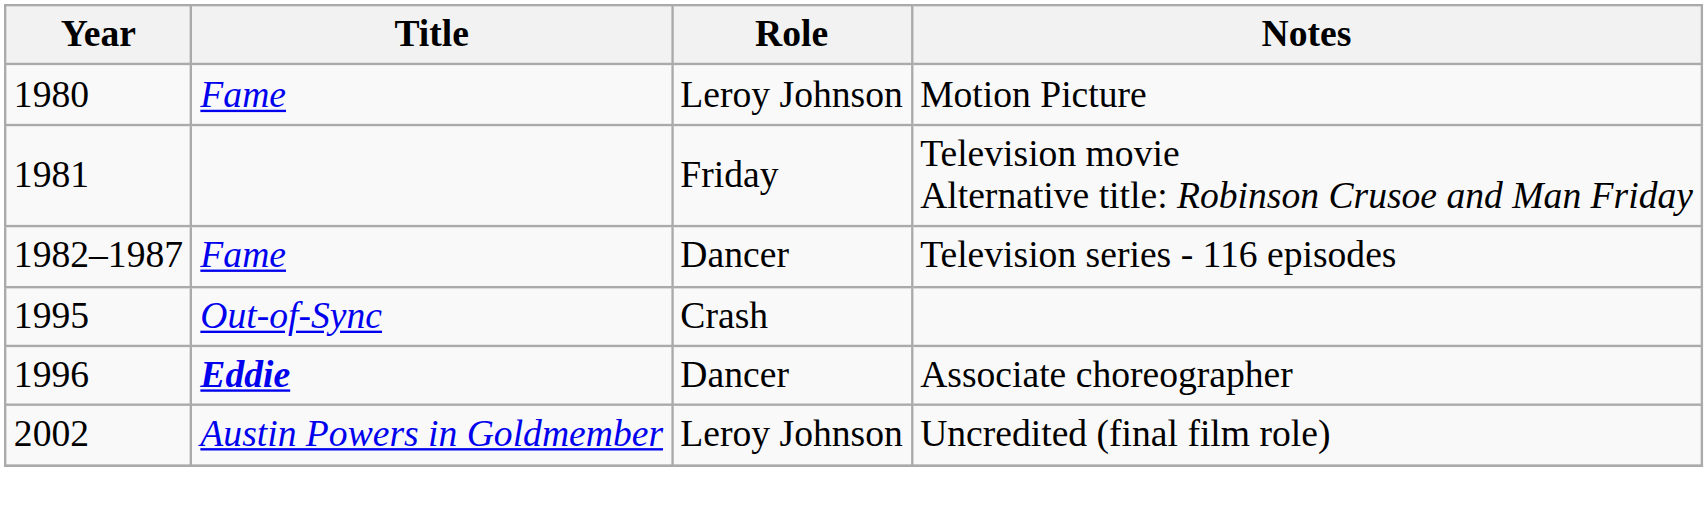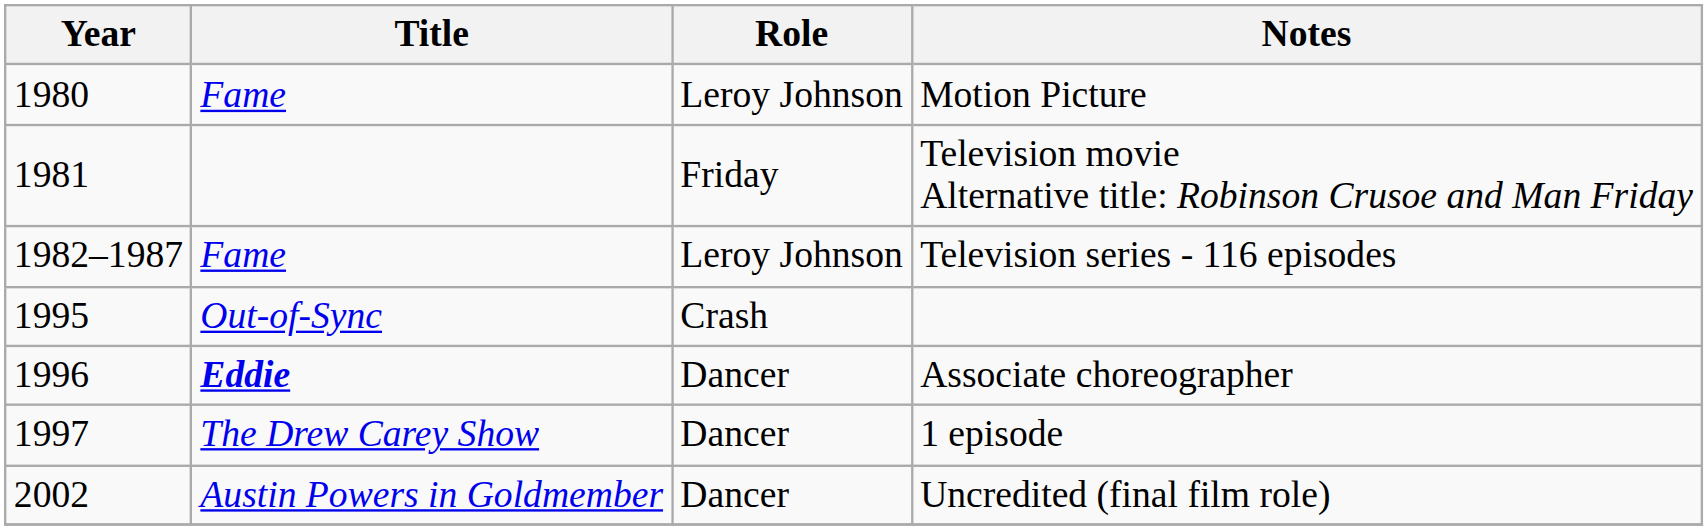 <table class="wikitable sortable">
 <tr>
 <th>Year</th>
 <th>Title</th>
 <th>Role</th>
 <th class="unsortable">Notes</th>
 </tr>
 <tr>
 <td>1980</td>
 <td><em><a href='#'>Fame</a></em></td>
 <td>Leroy Johnson</td>
 <td>Motion Picture</td>
 </tr>
 <tr>
 <td>1981</td>
 <td><em></em></td>
 <td>Friday</td>
 <td>Television movie<br>Alternative title: <em>Robinson Crusoe and Man Friday</em></td>
 </tr>
 <tr>
 <td>1982–1987</td>
 <td><em><a href='#'>Fame</a></em></td>
-<td>Dancer</td>
+<td>Leroy Johnson</td>
 <td>Television series - 116 episodes</td>
 </tr>
 <tr>
 <td>1995</td>
 <td><em><a href='#'>Out-of-Sync</a></em></td>
 <td>Crash</td>
 <td></td>
 </tr>
 <tr>
 <td>1996</td>
 <td><strong><em><a href='#'>Eddie</a></em></strong></td>
 <td>Dancer</td>
 <td>Associate choreographer</td>
 </tr>
 <tr>
+<td>1997</td>
+<td><em><a href='#'>The Drew Carey Show</a></em></td>
+<td>Dancer</td>
+<td>1 episode</td>
+</tr>
+<tr>
 <td>2002</td>
 <td><em><a href='#'>Austin Powers in Goldmember</a></em></td>
-<td>Leroy Johnson</td>
+<td>Dancer</td>
 <td>Uncredited (final film role)</td>
 </tr>
 <tr>
 </tr>
 </table>
